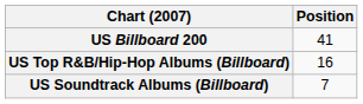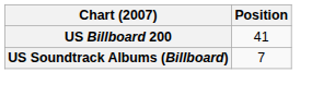 <table class="wikitable sortable plainrowheaders" style="text-align:center">
 <tr>
 <th scope="col">Chart (2007)</th>
 <th scope="col">Position</th>
 </tr>
 <tr>
 <th scope="row">US <em>Billboard</em> 200</th>
 <td>41</td>
 </tr>
 <tr>
-<th scope="row">US Top R&B/Hip-Hop Albums (<em>Billboard</em>)</th>
-<td>16</td>
-</tr>
-<tr>
 <th scope="row">US Soundtrack Albums (<em>Billboard</em>)</th>
 <td>7</td>
 </tr>
 </table>
